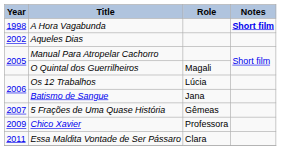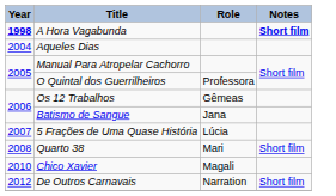 <table class="wikitable" style="font-size: 90%; background: #f9f9f9">
 <tr>
 <th style="background:#B0C4DE;">Year</th>
 <th style="background:#B0C4DE;">Title</th>
 <th style="background:#B0C4DE;">Role</th>
 <th style="background:#B0C4DE;">Notes</th>
 </tr>
 <tr>
-<td><a href='#'>1998</a></td>
+<td><strong><a href='#'>1998</a></strong></td>
 <td><em>A Hora Vagabunda</em></td>
 <td></td>
 <td><strong><a href='#'>Short film</a></strong></td>
 </tr>
 <tr>
-<td><a href='#'>2002</a></td>
+<td><a href='#'>2004</a></td>
 <td><em>Aqueles Dias</em></td>
 <td></td>
 <td></td>
 </tr>
 <tr>
 <td rowspan="2"><a href='#'>2005</a></td>
 <td><em>Manual Para Atropelar Cachorro</em></td>
 <td></td>
 <td rowspan="2"><a href='#'>Short film</a></td>
 </tr>
 <tr>
 <td><em>O Quintal dos Guerrilheiros</em></td>
-<td>Magali</td>
+<td>Professora</td>
 </tr>
 <tr>
 <td rowspan="2"><a href='#'>2006</a></td>
 <td><em>Os 12 Trabalhos</em></td>
-<td>Lúcia</td>
+<td>Gêmeas</td>
 <td></td>
 </tr>
 <tr>
 <td><em><a href='#'>Batismo de Sangue</a></em></td>
 <td>Jana</td>
 <td></td>
 </tr>
 <tr>
 <td><a href='#'>2007</a></td>
 <td><em>5 Frações de Uma Quase História</em></td>
-<td>Gêmeas</td>
+<td>Lúcia</td>
 <td></td>
 </tr>
 <tr>
-<td><a href='#'>2009</a></td>
+<td><a href='#'>2008</a></td>
+<td><em>Quarto 38</em></td>
+<td>Mari</td>
+<td><a href='#'>Short film</a></td>
+</tr>
+<tr>
+<td><a href='#'>2010</a></td>
 <td><em><a href='#'>Chico Xavier</a></em></td>
-<td>Professora</td>
+<td>Magali</td>
 <td></td>
 </tr>
 <tr>
-<td><a href='#'>2011</a></td>
-<td><em>Essa Maldita Vontade de Ser Pássaro</em></td>
-<td>Clara</td>
-<td></td>
+<td><a href='#'>2012</a></td>
+<td><em>De Outros Carnavais</em></td>
+<td>Narration</td>
+<td><a href='#'>Short film</a></td>
 </tr>
 <tr>
 </tr>
 </table>
